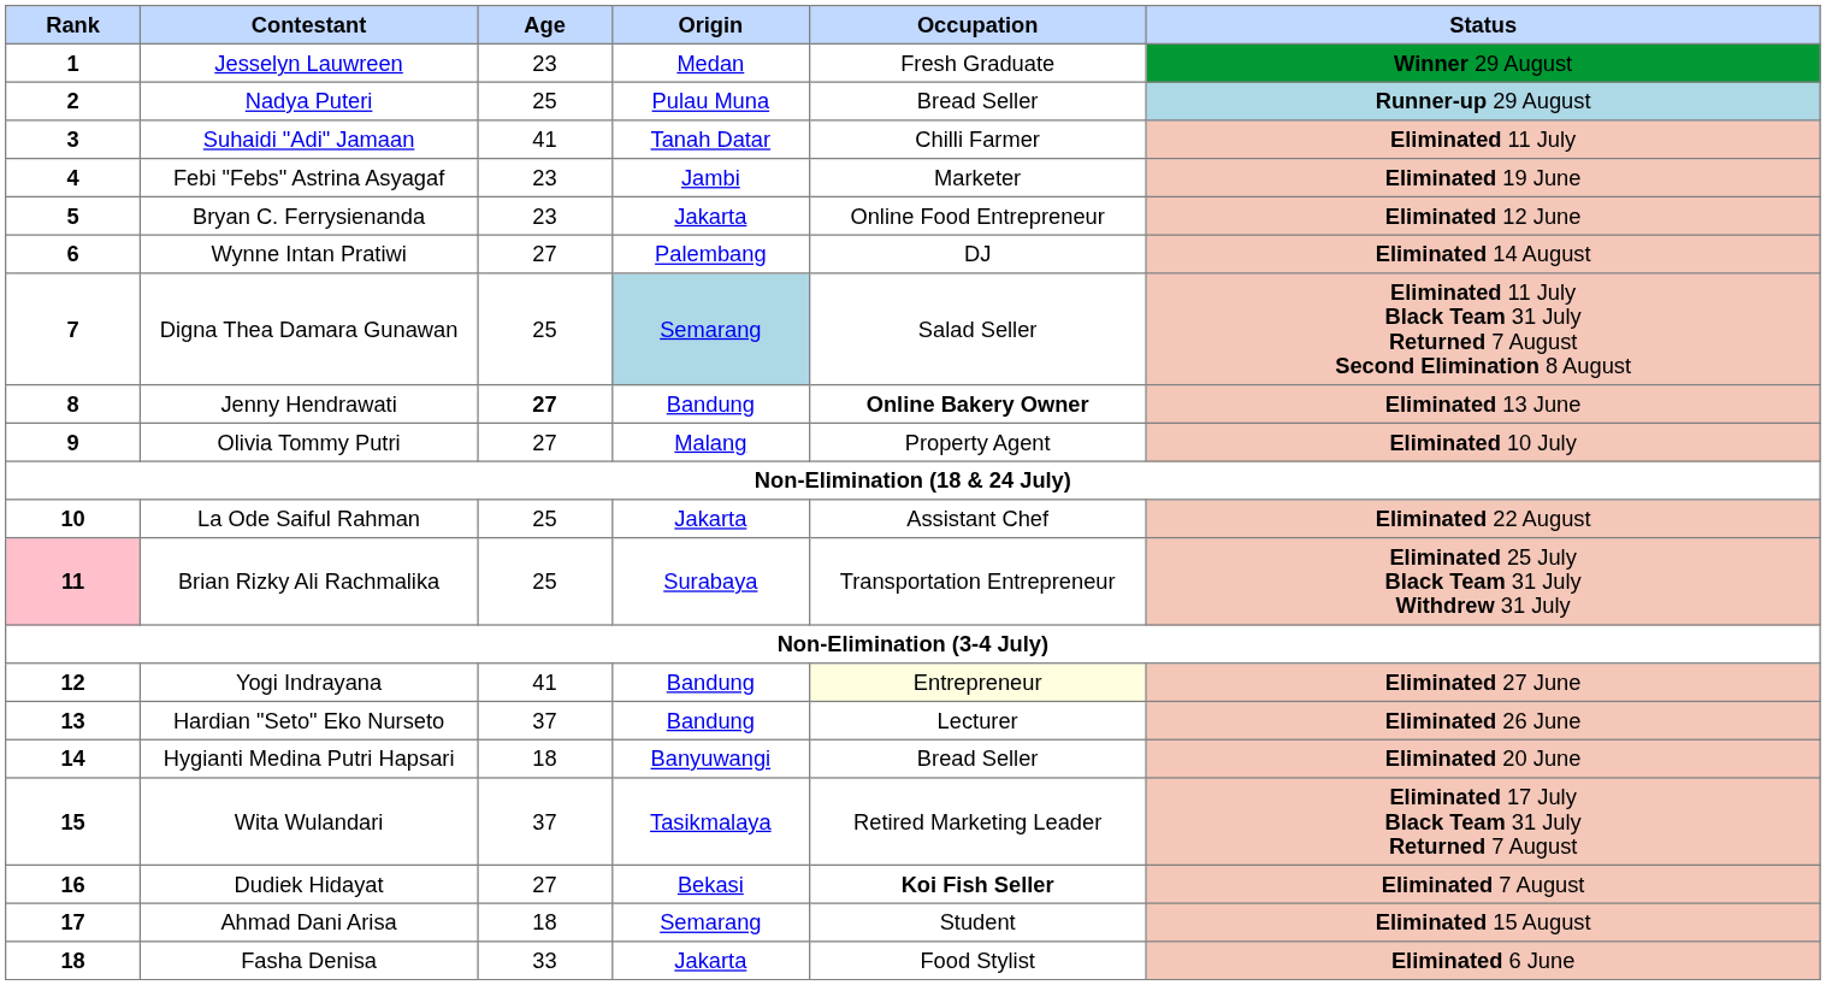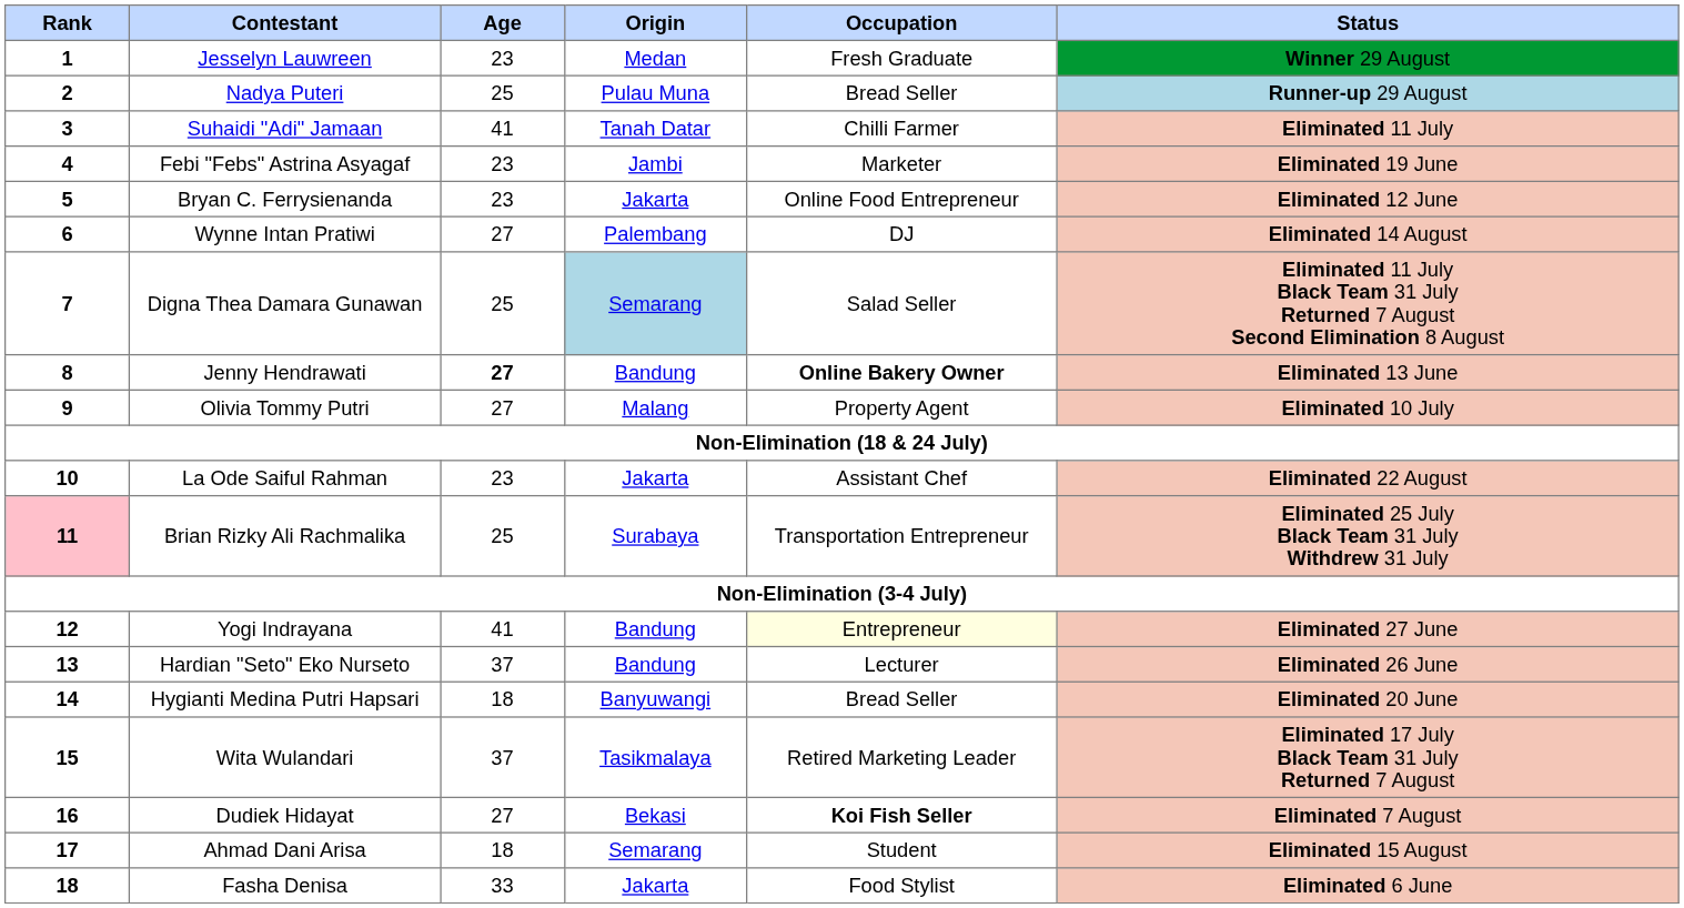 <table border="1" cellpadding="4" cellspacing="0"  style="text-align:center; font-size:90%; border-collapse:collapse; width:75%;">
 <tr style="background:#C1D8FF;">
 <th style="width:4%; text-align:center;">Rank</th>
 <th style="width:10%;">Contestant</th>
 <th style="width:4%; text-align:center;">Age</th>
 <th style="width:4%; text-align:center;">Origin</th>
 <th style="width:10%;">Occupation</th>
 <th style="width:20%;">Status</th>
 </tr>
 <tr>
 <td><strong>1</strong></td>
 <td><a href='#'>Jesselyn Lauwreen</a></td>
 <td>23</td>
 <td><a href='#'>Medan</a></td>
 <td>Fresh Graduate</td>
 <td style="background:#093;"><span><strong>Winner</strong> 29 August</span></td>
 </tr>
 <tr>
 <td><strong>2</strong></td>
 <td><a href='#'>Nadya Puteri</a></td>
 <td>25</td>
 <td><a href='#'>Pulau Muna</a></td>
 <td>Bread Seller</td>
 <td style="background:lightblue; text-align:center;"><strong>Runner-up</strong> 29 August</td>
 </tr>
 <tr>
 <td><strong>3</strong></td>
 <td><a href='#'>Suhaidi "Adi" Jamaan</a></td>
 <td>41</td>
 <td><a href='#'>Tanah Datar</a></td>
 <td>Chilli Farmer</td>
 <td style="background:#f4c7b8; text-align:center;"><strong>Eliminated</strong> 11 July</td>
 </tr>
 <tr>
 <td><strong>4</strong></td>
 <td>Febi "Febs" Astrina Asyagaf</td>
 <td>23</td>
 <td><a href='#'>Jambi</a></td>
 <td>Marketer</td>
 <td style="background:#f4c7b8; text-align:center;"><strong>Eliminated</strong> 19 June</td>
 </tr>
 <tr>
 <td><strong>5</strong></td>
 <td>Bryan C. Ferrysienanda</td>
 <td>23</td>
 <td><a href='#'>Jakarta</a></td>
 <td>Online Food Entrepreneur</td>
 <td style="background:#f4c7b8; text-align:center;"><strong>Eliminated</strong> 12 June</td>
 </tr>
 <tr>
 <td><strong>6</strong></td>
 <td>Wynne Intan Pratiwi</td>
 <td>27</td>
 <td><a href='#'>Palembang</a></td>
 <td>DJ</td>
 <td style="background:#f4c7b8; text-align:center;"><strong>Eliminated</strong> 14 August</td>
 </tr>
 <tr>
 <td><strong>7</strong></td>
 <td>Digna Thea Damara Gunawan</td>
 <td>25</td>
 <td style="background: lightblue;"><a href='#'>Semarang</a></td>
 <td>Salad Seller</td>
 <td style="background:#f4c7b8; text-align:center;"><strong>Eliminated</strong> 11 July <br> <strong>Black Team</strong> 31 July <br> <strong>Returned</strong> 7 August <br> <strong>Second Elimination</strong> 8 August</td>
 </tr>
 <tr>
 <td><strong>8</strong></td>
 <td>Jenny Hendrawati</td>
 <td><strong>27</strong></td>
 <td><a href='#'>Bandung</a></td>
 <td><strong>Online Bakery Owner</strong></td>
 <td style="background:#f4c7b8; text-align:center;"><strong>Eliminated</strong> 13 June</td>
 </tr>
 <tr>
 <td><strong>9</strong></td>
 <td>Olivia Tommy Putri</td>
 <td>27</td>
 <td><a href='#'>Malang</a></td>
 <td>Property Agent</td>
 <td style="background:#f4c7b8; text-align:center;"><strong>Eliminated</strong> 10 July</td>
 </tr>
 <tr>
 <td colspan="6" align="center"><strong>Non-Elimination (18 & 24 July)</strong></td>
 </tr>
 <tr>
 <td><strong>10</strong></td>
 <td>La Ode Saiful Rahman</td>
-<td>25</td>
+<td>23</td>
 <td><a href='#'>Jakarta</a></td>
 <td>Assistant Chef</td>
 <td style="background:#f4c7b8;"><strong>Eliminated</strong> 22 August</td>
 </tr>
 <tr>
 <td style="background: pink;"><strong>11</strong></td>
 <td>Brian Rizky Ali Rachmalika</td>
 <td>25</td>
 <td><a href='#'>Surabaya</a></td>
 <td>Transportation Entrepreneur</td>
 <td style="background:#f4c7b8; text-align:center;"><strong>Eliminated</strong> 25 July<br> <strong>Black Team</strong> 31 July <br><strong>Withdrew</strong> 31 July</td>
 </tr>
 <tr>
 <td colspan="6" align="center"><strong>Non-Elimination (3-4 July)</strong></td>
 </tr>
 <tr>
 <td><strong>12</strong></td>
 <td>Yogi Indrayana</td>
 <td>41</td>
 <td><a href='#'>Bandung</a></td>
 <td style="background: lightyellow;">Entrepreneur</td>
 <td style="background:#f4c7b8; text-align:center;"><strong>Eliminated</strong> 27 June</td>
 </tr>
 <tr>
 <td><strong>13</strong></td>
 <td>Hardian "Seto" Eko Nurseto</td>
 <td>37</td>
 <td><a href='#'>Bandung</a></td>
 <td>Lecturer</td>
 <td style="background:#f4c7b8; text-align:center;"><strong>Eliminated</strong> 26 June</td>
 </tr>
 <tr>
 <td><strong>14</strong></td>
 <td>Hygianti Medina Putri Hapsari</td>
 <td>18</td>
 <td><a href='#'>Banyuwangi</a></td>
 <td>Bread Seller</td>
 <td style="background:#f4c7b8; text-align:center;"><strong>Eliminated</strong> 20 June</td>
 </tr>
 <tr>
 <td><strong>15</strong></td>
 <td>Wita Wulandari</td>
 <td>37</td>
 <td><a href='#'>Tasikmalaya</a></td>
 <td>Retired Marketing Leader</td>
 <td style="background:#f4c7b8; text-align:center;"><strong>Eliminated</strong> 17 July <br> <strong>Black Team</strong> 31 July <br> <strong>Returned</strong> 7 August <br> </td>
 </tr>
 <tr>
 <td><strong>16</strong></td>
 <td>Dudiek Hidayat</td>
 <td>27</td>
 <td><a href='#'>Bekasi</a></td>
 <td><strong>Koi Fish Seller</strong></td>
 <td style="background:#f4c7b8; text-align:center;"><strong>Eliminated</strong> 7 August</td>
 </tr>
 <tr>
 <td><strong>17</strong></td>
 <td>Ahmad Dani Arisa</td>
 <td>18</td>
 <td><a href='#'>Semarang</a></td>
 <td>Student</td>
 <td style="background:#f4c7b8; text-align:center;"><strong>Eliminated</strong> 15 August</td>
 </tr>
 <tr>
 <td><strong>18</strong></td>
 <td>Fasha Denisa</td>
 <td>33</td>
 <td><a href='#'>Jakarta</a></td>
 <td>Food Stylist</td>
 <td style="background:#f4c7b8; text-align:center;"><strong>Eliminated</strong> 6 June</td>
 </tr>
 </table>
